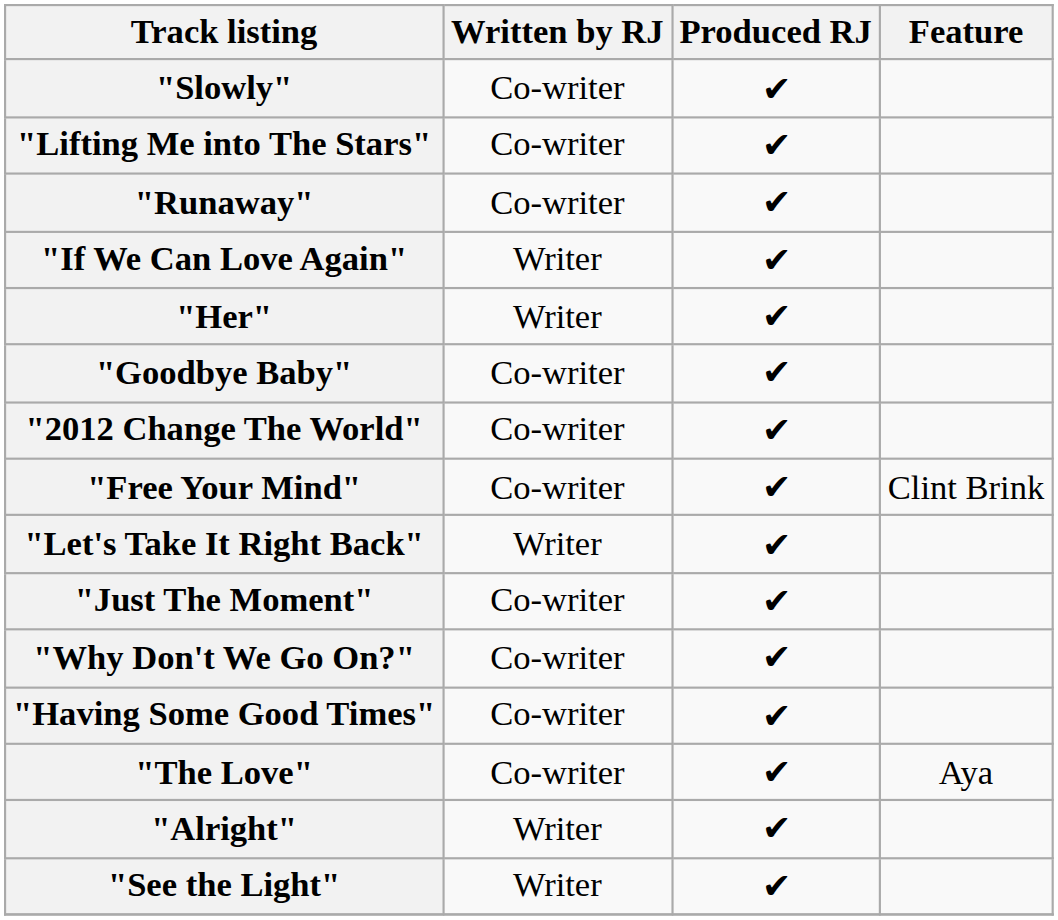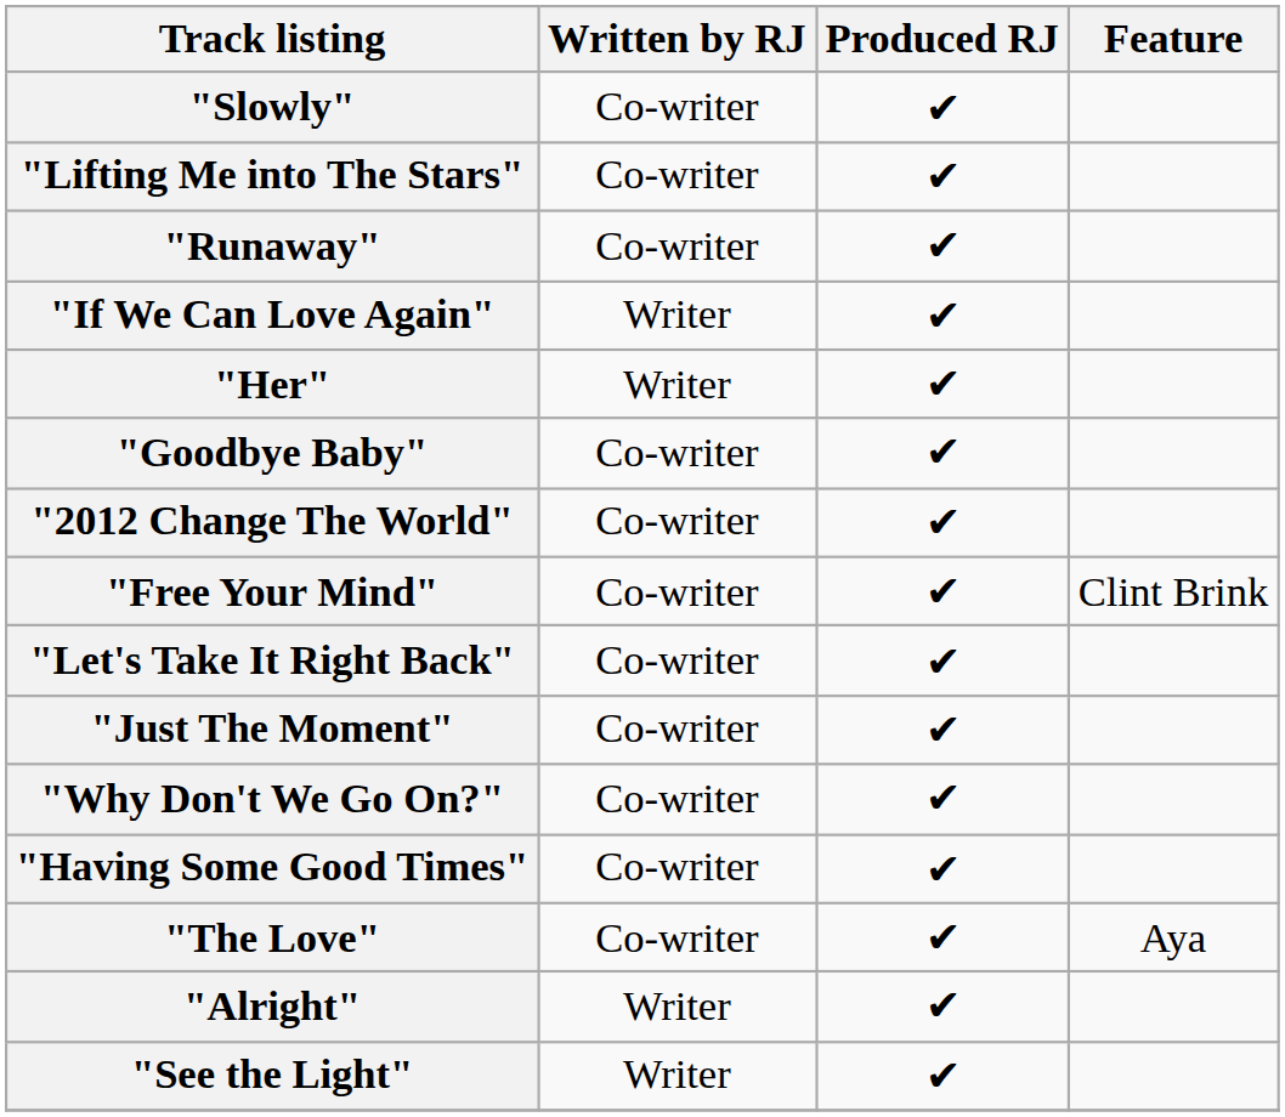 <table class="wikitable plainrowheaders sortable" style="text-align:center;" border="1">
 <tr>
 <th scope="col">Track listing</th>
 <th scope="col">Written by RJ</th>
 <th scope="col">Produced RJ</th>
 <th scope="col">Feature</th>
 </tr>
 <tr>
 <th scope="row">"Slowly"</th>
 <td>Co-writer</td>
 <td>✔</td>
 <td></td>
 </tr>
 <tr>
 <th scope="row">"Lifting Me into The Stars"</th>
 <td>Co-writer</td>
 <td>✔</td>
 <td></td>
 </tr>
 <tr>
 <th scope="row">"Runaway"</th>
 <td>Co-writer</td>
 <td>✔</td>
 <td></td>
 </tr>
 <tr>
 <th scope="row">"If We Can Love Again"</th>
 <td>Writer</td>
 <td>✔</td>
 <td></td>
 </tr>
 <tr>
 <th scope="row">"Her"</th>
 <td>Writer</td>
 <td>✔</td>
 <td></td>
 </tr>
 <tr>
 <th scope="row">"Goodbye Baby"</th>
 <td>Co-writer</td>
 <td>✔</td>
 <td></td>
 </tr>
 <tr>
 <th scope="row">"2012 Change The World"</th>
 <td>Co-writer</td>
 <td>✔</td>
 <td></td>
 </tr>
 <tr>
 <th scope="row">"Free Your Mind"</th>
 <td>Co-writer</td>
 <td>✔</td>
 <td>Clint Brink</td>
 </tr>
 <tr>
 <th scope="row">"Let's Take It Right Back"</th>
-<td>Writer</td>
+<td>Co-writer</td>
 <td>✔</td>
 <td></td>
 </tr>
 <tr>
 <th scope="row">"Just The Moment"</th>
 <td>Co-writer</td>
 <td>✔</td>
 <td></td>
 </tr>
 <tr>
 <th scope="row">"Why Don't We Go On?"</th>
 <td>Co-writer</td>
 <td>✔</td>
 <td></td>
 </tr>
 <tr>
 <th scope="row">"Having Some Good Times"</th>
 <td>Co-writer</td>
 <td>✔</td>
 <td></td>
 </tr>
 <tr>
 <th scope="row">"The Love"</th>
 <td>Co-writer</td>
 <td>✔</td>
 <td>Aya</td>
 </tr>
 <tr>
 <th scope="row">"Alright"</th>
 <td>Writer</td>
 <td>✔</td>
 <td></td>
 </tr>
 <tr>
 <th scope="row">"See the Light"</th>
 <td>Writer</td>
 <td>✔</td>
 <td></td>
 </tr>
 <tr>
 </tr>
 </table>
